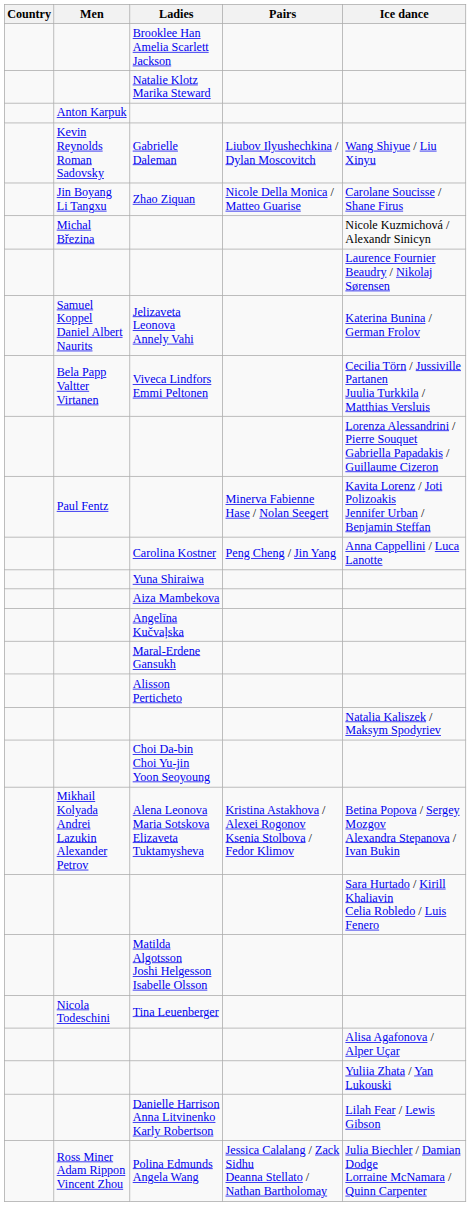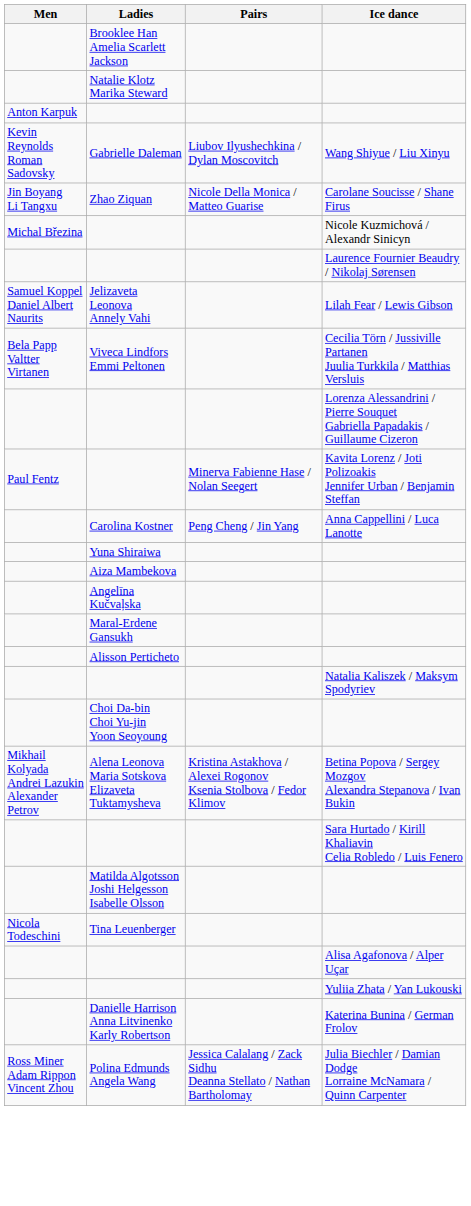 <table class="wikitable">
 <tr>
-<th>Country</th>
 <th>Men</th>
 <th>Ladies</th>
 <th>Pairs</th>
 <th>Ice dance</th>
 </tr>
 <tr>
 <td></td>
-<td></td>
 <td><a href='#'>Brooklee Han</a> <br> <a href='#'>Amelia Scarlett Jackson</a></td>
 <td></td>
 <td></td>
 </tr>
 <tr>
 <td></td>
-<td></td>
 <td><a href='#'>Natalie Klotz</a> <br> <a href='#'>Marika Steward</a></td>
 <td></td>
 <td></td>
 </tr>
 <tr>
-<td></td>
 <td><a href='#'>Anton Karpuk</a></td>
 <td></td>
 <td></td>
 <td></td>
 </tr>
 <tr>
-<td></td>
 <td><a href='#'>Kevin Reynolds</a> <br> <a href='#'>Roman Sadovsky</a></td>
 <td><a href='#'>Gabrielle Daleman</a></td>
 <td><a href='#'>Liubov Ilyushechkina</a> / <a href='#'>Dylan Moscovitch</a></td>
 <td><a href='#'>Wang Shiyue</a> / <a href='#'>Liu Xinyu</a></td>
 </tr>
 <tr>
-<td></td>
 <td><a href='#'>Jin Boyang</a> <br> <a href='#'>Li Tangxu</a></td>
 <td><a href='#'>Zhao Ziquan</a></td>
 <td><a href='#'>Nicole Della Monica</a> / <a href='#'>Matteo Guarise</a></td>
 <td><a href='#'>Carolane Soucisse</a> / <a href='#'>Shane Firus</a></td>
 </tr>
 <tr>
-<td></td>
 <td><a href='#'>Michal Březina</a></td>
 <td></td>
 <td></td>
 <td>Nicole Kuzmichová / Alexandr Sinicyn</td>
 </tr>
 <tr>
 <td></td>
 <td></td>
 <td></td>
-<td></td>
 <td><a href='#'>Laurence Fournier Beaudry</a> / <a href='#'>Nikolaj Sørensen</a></td>
 </tr>
 <tr>
-<td></td>
 <td><a href='#'>Samuel Koppel</a> <br> <a href='#'>Daniel Albert Naurits</a></td>
 <td><a href='#'>Jelizaveta Leonova</a> <br> <a href='#'>Annely Vahi</a></td>
 <td></td>
-<td><a href='#'>Katerina Bunina</a> / <a href='#'>German Frolov</a></td>
+<td><a href='#'>Lilah Fear</a> / <a href='#'>Lewis Gibson</a></td>
 </tr>
 <tr>
-<td></td>
 <td><a href='#'>Bela Papp</a> <br> <a href='#'>Valtter Virtanen</a></td>
 <td><a href='#'>Viveca Lindfors</a> <br> <a href='#'>Emmi Peltonen</a></td>
 <td></td>
 <td><a href='#'>Cecilia Törn</a> / <a href='#'>Jussiville Partanen</a> <br> <a href='#'>Juulia Turkkila</a> / <a href='#'>Matthias Versluis</a></td>
 </tr>
 <tr>
 <td></td>
 <td></td>
 <td></td>
-<td></td>
 <td><a href='#'>Lorenza Alessandrini</a> / <a href='#'>Pierre Souquet</a> <br> <a href='#'>Gabriella Papadakis</a> / <a href='#'>Guillaume Cizeron</a></td>
 </tr>
 <tr>
-<td></td>
 <td><a href='#'>Paul Fentz</a></td>
 <td></td>
 <td><a href='#'>Minerva Fabienne Hase</a> / <a href='#'>Nolan Seegert</a></td>
 <td><a href='#'>Kavita Lorenz</a> / <a href='#'>Joti Polizoakis</a> <br> <a href='#'>Jennifer Urban</a> / <a href='#'>Benjamin Steffan</a></td>
 </tr>
 <tr>
 <td></td>
-<td></td>
 <td><a href='#'>Carolina Kostner</a></td>
 <td><a href='#'>Peng Cheng</a> / <a href='#'>Jin Yang</a></td>
 <td><a href='#'>Anna Cappellini</a> / <a href='#'>Luca Lanotte</a></td>
 </tr>
 <tr>
-<td></td>
 <td></td>
 <td><a href='#'>Yuna Shiraiwa</a></td>
 <td></td>
 <td></td>
 </tr>
 <tr>
 <td></td>
-<td></td>
 <td><a href='#'>Aiza Mambekova</a></td>
 <td></td>
 <td></td>
 </tr>
 <tr>
-<td></td>
 <td></td>
 <td><a href='#'>Angelīna Kučvaļska</a></td>
 <td></td>
 <td></td>
 </tr>
 <tr>
 <td></td>
-<td></td>
 <td><a href='#'>Maral-Erdene Gansukh</a></td>
 <td></td>
 <td></td>
 </tr>
 <tr>
-<td></td>
 <td></td>
 <td><a href='#'>Alisson Perticheto</a></td>
 <td></td>
 <td></td>
 </tr>
 <tr>
 <td></td>
 <td></td>
 <td></td>
-<td></td>
 <td><a href='#'>Natalia Kaliszek</a> / <a href='#'>Maksym Spodyriev</a></td>
 </tr>
 <tr>
-<td></td>
 <td></td>
 <td><a href='#'>Choi Da-bin</a> <br> <a href='#'>Choi Yu-jin</a> <br> <a href='#'>Yoon Seoyoung</a></td>
 <td></td>
 <td></td>
 </tr>
 <tr>
-<td></td>
 <td><a href='#'>Mikhail Kolyada</a> <br> <a href='#'>Andrei Lazukin</a> <br> <a href='#'>Alexander Petrov</a></td>
 <td><a href='#'>Alena Leonova</a> <br> <a href='#'>Maria Sotskova</a> <br> <a href='#'>Elizaveta Tuktamysheva</a></td>
 <td><a href='#'>Kristina Astakhova</a> / <a href='#'>Alexei Rogonov</a> <br> <a href='#'>Ksenia Stolbova</a> / <a href='#'>Fedor Klimov</a></td>
 <td><a href='#'>Betina Popova</a> / <a href='#'>Sergey Mozgov</a> <br> <a href='#'>Alexandra Stepanova</a> / <a href='#'>Ivan Bukin</a></td>
 </tr>
 <tr>
 <td></td>
 <td></td>
 <td></td>
-<td></td>
 <td><a href='#'>Sara Hurtado</a> / <a href='#'>Kirill Khaliavin</a> <br> <a href='#'>Celia Robledo</a> / <a href='#'>Luis Fenero</a></td>
 </tr>
 <tr>
-<td></td>
 <td></td>
 <td><a href='#'>Matilda Algotsson</a> <br> <a href='#'>Joshi Helgesson</a> <br> <a href='#'>Isabelle Olsson</a></td>
 <td></td>
 <td></td>
 </tr>
 <tr>
-<td></td>
 <td><a href='#'>Nicola Todeschini</a></td>
 <td><a href='#'>Tina Leuenberger</a></td>
 <td></td>
 <td></td>
 </tr>
 <tr>
 <td></td>
 <td></td>
 <td></td>
-<td></td>
 <td><a href='#'>Alisa Agafonova</a> / <a href='#'>Alper Uçar</a></td>
 </tr>
 <tr>
-<td></td>
 <td></td>
 <td></td>
 <td></td>
 <td><a href='#'>Yuliia Zhata</a> / <a href='#'>Yan Lukouski</a></td>
 </tr>
 <tr>
 <td></td>
-<td></td>
 <td><a href='#'>Danielle Harrison</a> <br> <a href='#'>Anna Litvinenko</a> <br> <a href='#'>Karly Robertson</a></td>
 <td></td>
-<td><a href='#'>Lilah Fear</a> / <a href='#'>Lewis Gibson</a></td>
+<td><a href='#'>Katerina Bunina</a> / <a href='#'>German Frolov</a></td>
 </tr>
 <tr>
-<td></td>
 <td><a href='#'>Ross Miner</a> <br> <a href='#'>Adam Rippon</a> <br> <a href='#'>Vincent Zhou</a></td>
 <td><a href='#'>Polina Edmunds</a> <br> <a href='#'>Angela Wang</a></td>
 <td><a href='#'>Jessica Calalang</a> / <a href='#'>Zack Sidhu</a> <br> <a href='#'>Deanna Stellato</a> / <a href='#'>Nathan Bartholomay</a></td>
 <td><a href='#'>Julia Biechler</a> / <a href='#'>Damian Dodge</a> <br> <a href='#'>Lorraine McNamara</a> / <a href='#'>Quinn Carpenter</a></td>
 </tr>
 </table>
